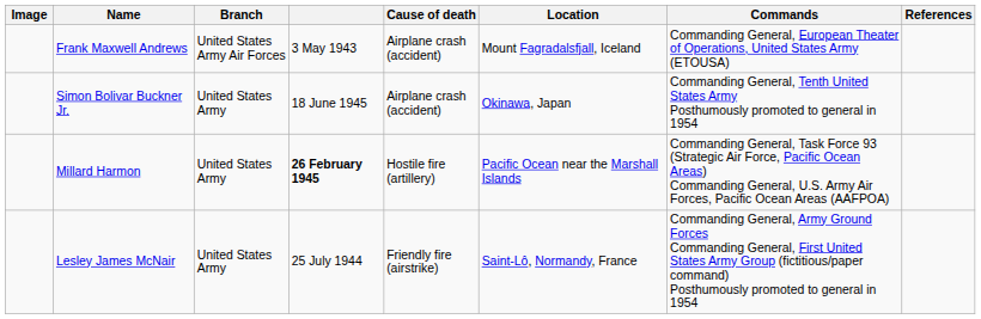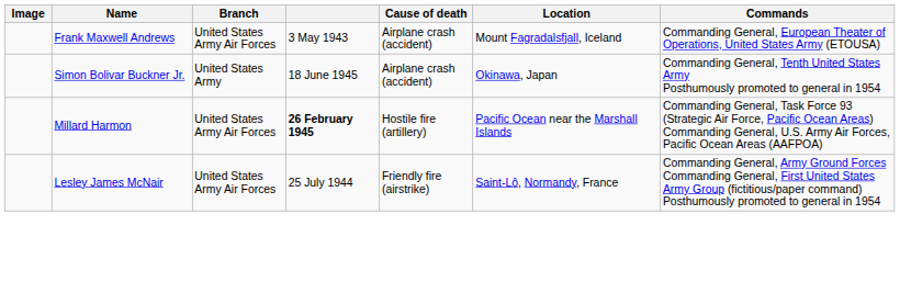 <table class="wikitable sortable">
 <tr>
 <th style="width: 5%">Image</th>
 <th style="width: 15%">Name</th>
 <th style="width: 10%">Branch</th>
 <th style="width: 10%"></th>
 <th style="width: 10%">Cause of death</th>
 <th style="width: 20%">Location</th>
 <th style="width: 25%">Commands</th>
-<th style="width: 10%">References</th>
 </tr>
 <tr>
 <td></td>
 <td><a href='#'>Frank Maxwell Andrews</a></td>
 <td>United States Army Air Forces</td>
 <td>3 May 1943</td>
 <td>Airplane crash (accident)</td>
 <td>Mount <a href='#'>Fagradalsfjall</a>, Iceland</td>
 <td>Commanding General, <a href='#'>European Theater of Operations, United States Army</a> (ETOUSA)</td>
-<td></td>
 </tr>
 <tr>
 <td></td>
 <td><a href='#'>Simon Bolivar Buckner Jr.</a></td>
 <td>United States Army</td>
 <td>18 June 1945</td>
 <td>Airplane crash (accident)</td>
 <td><a href='#'>Okinawa</a>, Japan</td>
 <td>Commanding General, <a href='#'>Tenth United States Army</a><br>Posthumously promoted to general in 1954</td>
-<td></td>
 </tr>
 <tr>
 <td></td>
 <td><a href='#'>Millard Harmon</a></td>
-<td>United States Army</td>
+<td>United States Army Air Forces</td>
 <td><strong>26 February 1945</strong></td>
 <td>Hostile fire (artillery)</td>
 <td><a href='#'>Pacific Ocean</a> near the <a href='#'>Marshall Islands</a></td>
 <td>Commanding General, Task Force 93 (Strategic Air Force, <a href='#'>Pacific Ocean Areas</a>)<br>Commanding General, U.S. Army Air Forces, Pacific Ocean Areas (AAFPOA)</td>
-<td></td>
 </tr>
 <tr>
 <td></td>
 <td><a href='#'>Lesley James McNair</a></td>
-<td>United States Army</td>
+<td>United States Army Air Forces</td>
 <td>25 July 1944</td>
 <td>Friendly fire (airstrike)</td>
 <td><a href='#'>Saint-Lô</a>, <a href='#'>Normandy</a>, France</td>
 <td>Commanding General, <a href='#'>Army Ground Forces</a><br>Commanding General, <a href='#'>First United States Army Group</a> (fictitious/paper command)<br>Posthumously promoted to general in 1954</td>
-<td></td>
 </tr>
 </table>
